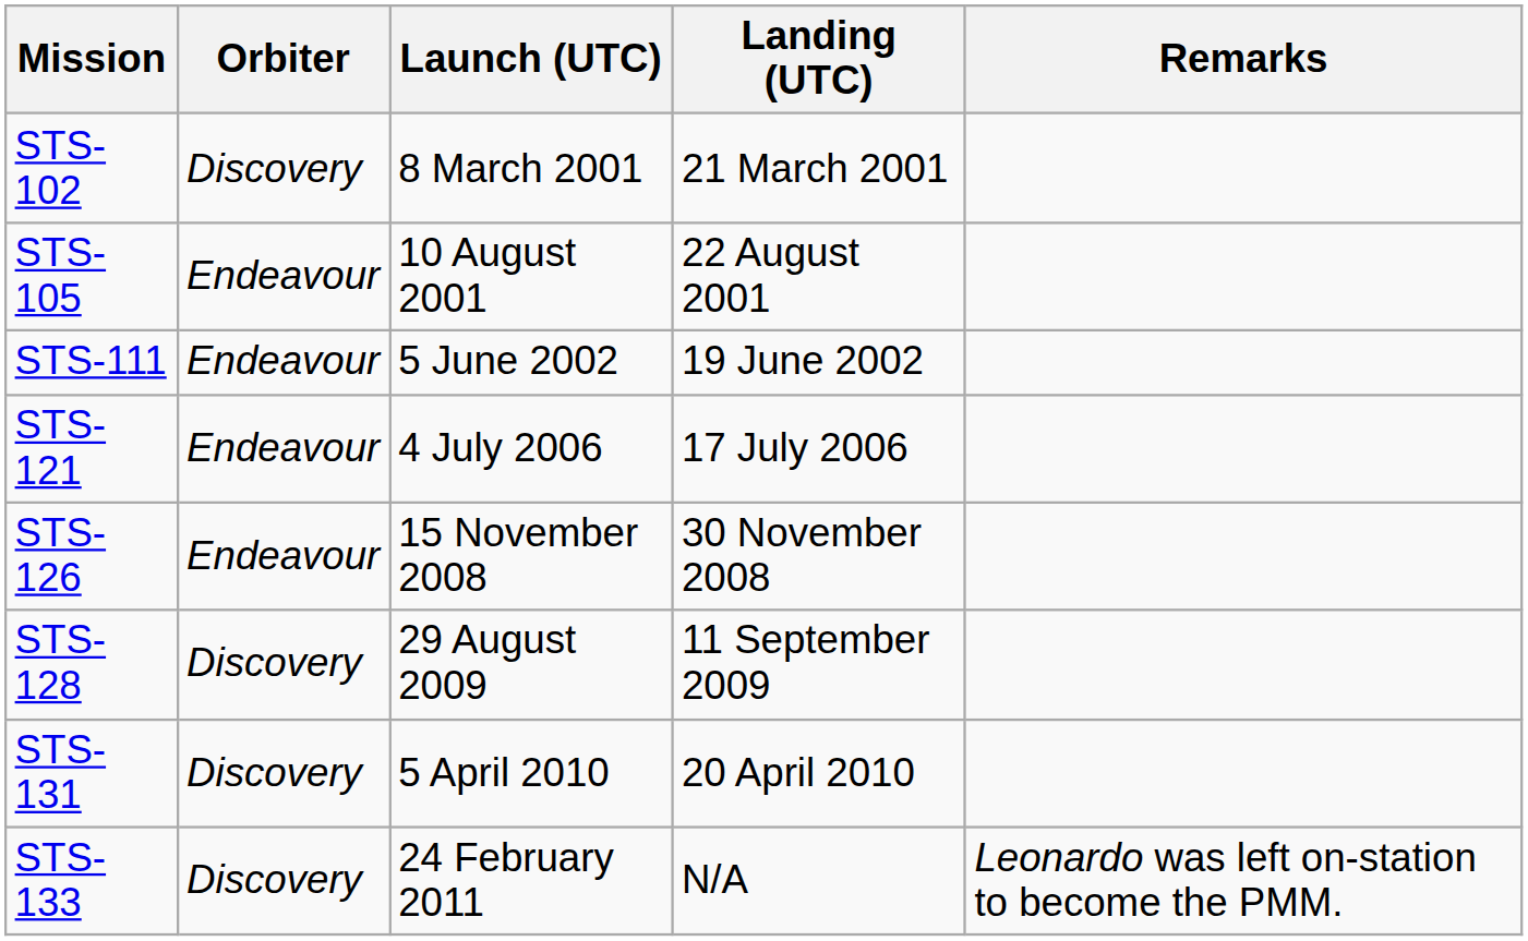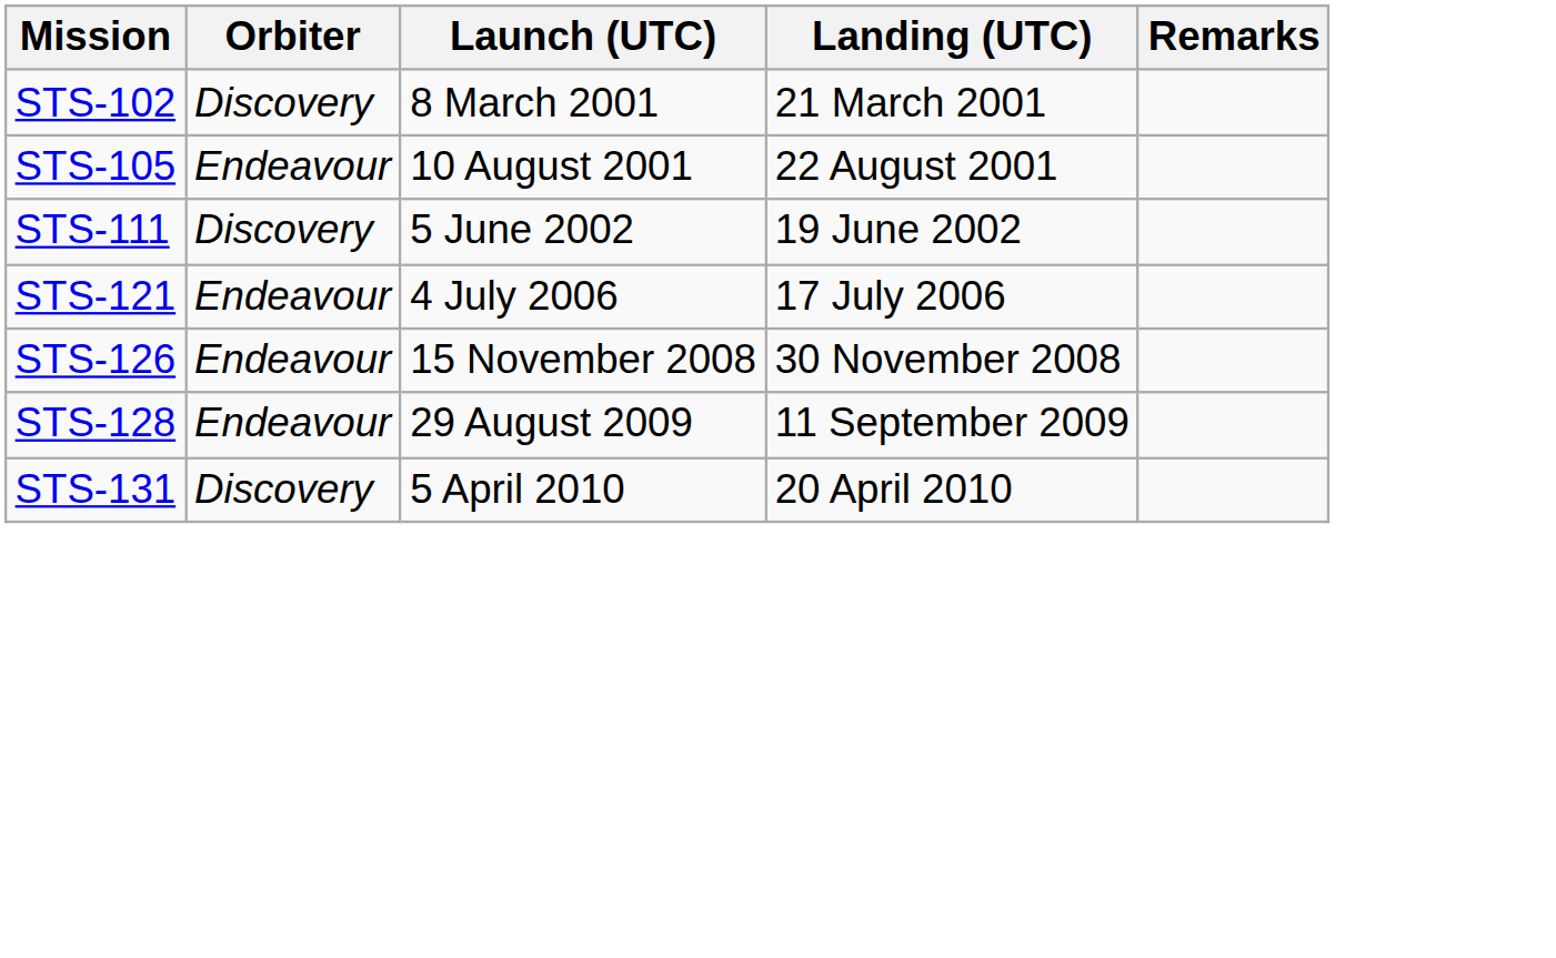 <table class="wikitable">
 <tr>
 <th>Mission</th>
 <th>Orbiter</th>
 <th>Launch (UTC)</th>
 <th>Landing (UTC)</th>
 <th>Remarks</th>
 </tr>
 <tr>
 <td><a href='#'>STS-102</a></td>
 <td><em>Discovery</em></td>
 <td>8 March 2001</td>
 <td>21 March 2001</td>
 <td></td>
 </tr>
 <tr>
 <td><a href='#'>STS-105</a></td>
 <td><em>Endeavour</em></td>
 <td>10 August 2001</td>
 <td>22 August 2001</td>
 <td></td>
 </tr>
 <tr>
 <td><a href='#'>STS-111</a></td>
-<td><em>Endeavour</em></td>
+<td><em>Discovery</em></td>
 <td>5 June 2002</td>
 <td>19 June 2002</td>
 <td></td>
 </tr>
 <tr>
 <td><a href='#'>STS-121</a></td>
 <td><em>Endeavour</em></td>
 <td>4 July 2006</td>
 <td>17 July 2006</td>
 <td></td>
 </tr>
 <tr>
 <td><a href='#'>STS-126</a></td>
 <td><em>Endeavour</em></td>
 <td>15 November 2008</td>
 <td>30 November 2008</td>
 <td></td>
 </tr>
 <tr>
 <td><a href='#'>STS-128</a></td>
-<td><em>Discovery</em></td>
+<td><em>Endeavour</em></td>
 <td>29 August 2009</td>
 <td>11 September 2009</td>
 <td></td>
 </tr>
 <tr>
 <td><a href='#'>STS-131</a></td>
 <td><em>Discovery</em></td>
 <td>5 April 2010</td>
 <td>20 April 2010</td>
 <td></td>
 </tr>
-<tr>
-<td><a href='#'>STS-133</a></td>
-<td><em>Discovery</em></td>
-<td>24 February 2011</td>
-<td>N/A</td>
-<td><em>Leonardo</em> was left on-station to become the PMM.</td>
-</tr>
 </table>
